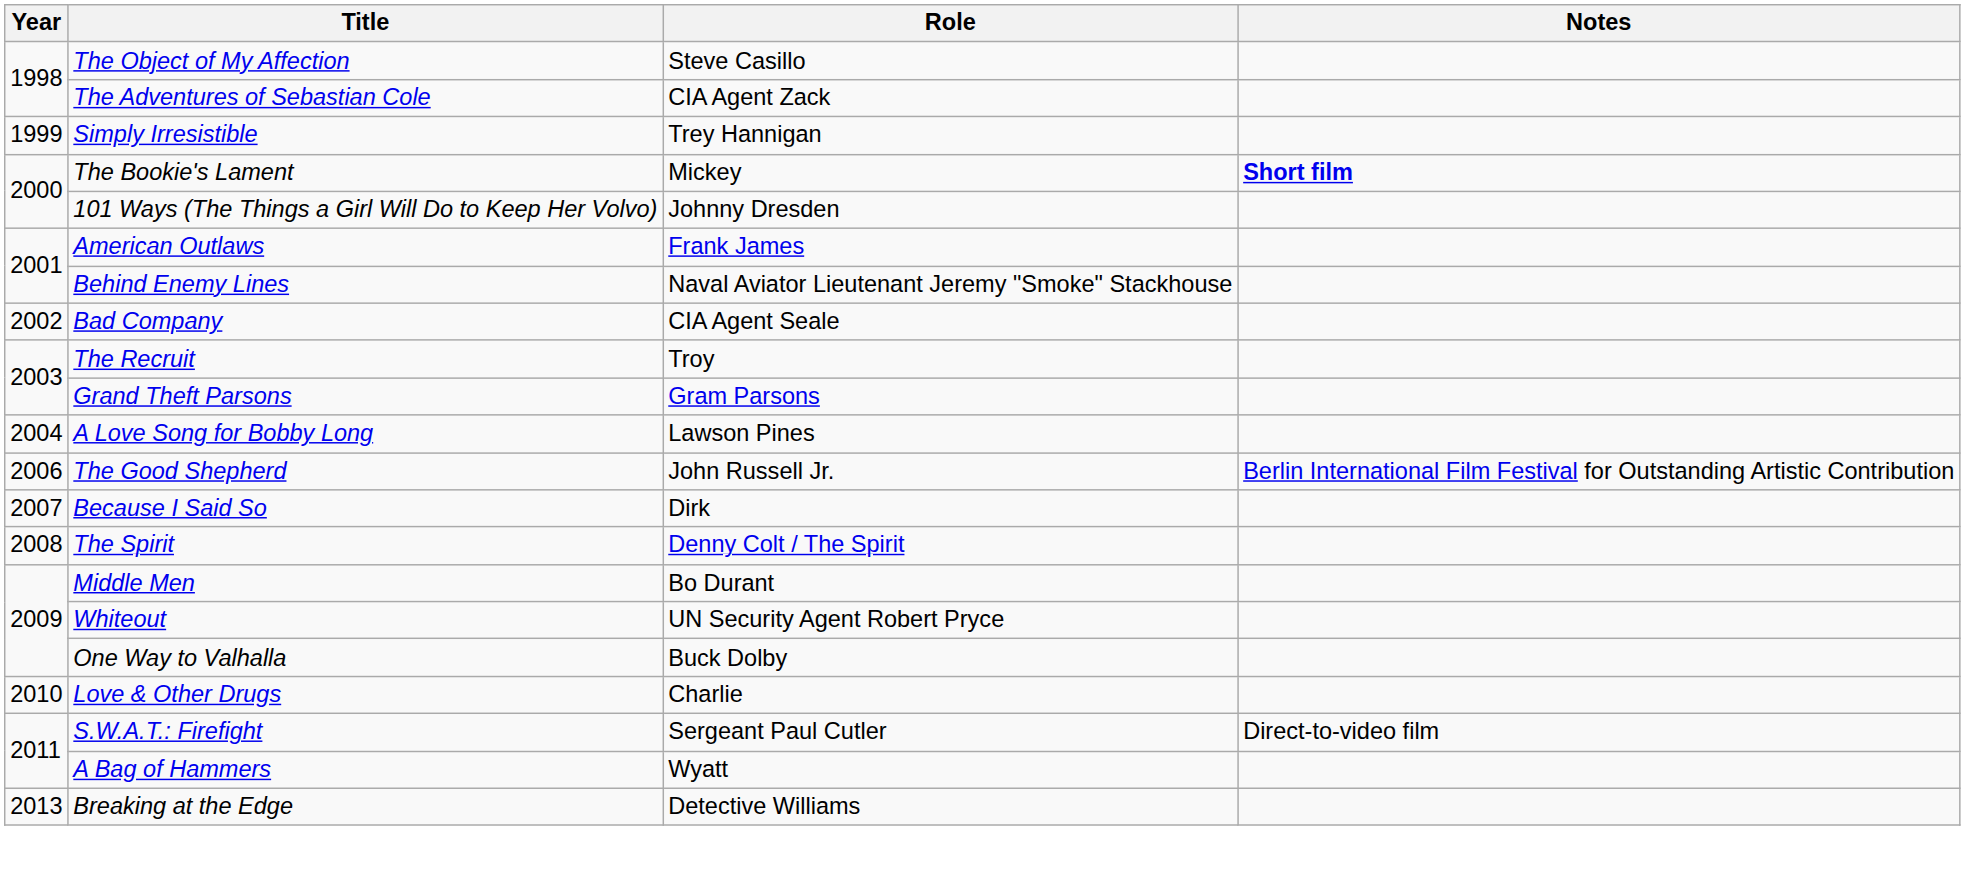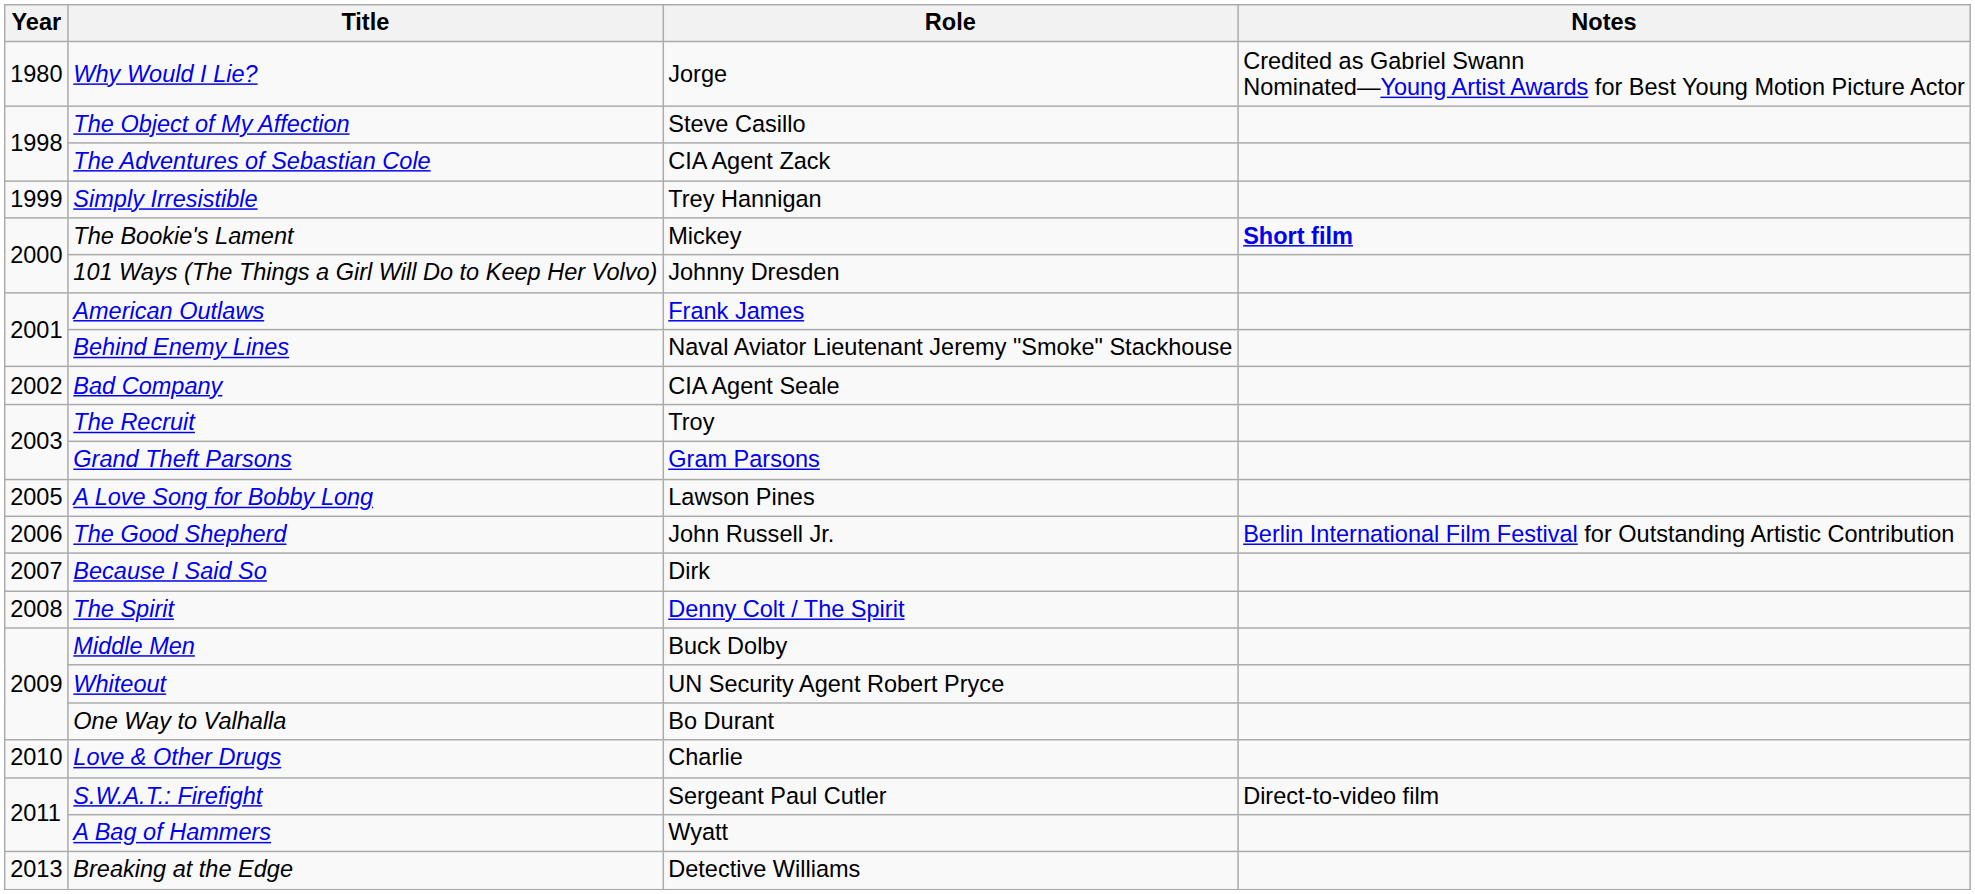 <table class="wikitable sortable">
 <tr>
 <th>Year</th>
 <th>Title</th>
 <th>Role</th>
 <th class="unsortable">Notes</th>
+</tr>
+<tr>
+<td>1980</td>
+<td><em><a href='#'>Why Would I Lie?</a></em></td>
+<td>Jorge</td>
+<td>Credited as Gabriel Swann<br>Nominated—<a href='#'>Young Artist Awards</a> for Best Young Motion Picture Actor</td>
 </tr>
 <tr>
 <td rowspan="2">1998</td>
 <td><em><a href='#'>The Object of My Affection</a></em></td>
 <td>Steve Casillo</td>
 <td></td>
 </tr>
 <tr>
 <td><em><a href='#'>The Adventures of Sebastian Cole</a></em></td>
 <td>CIA Agent Zack</td>
 <td></td>
 </tr>
 <tr>
 <td>1999</td>
 <td><em><a href='#'>Simply Irresistible</a></em></td>
 <td>Trey Hannigan</td>
 <td></td>
 </tr>
 <tr>
 <td rowspan="2">2000</td>
 <td><em>The Bookie's Lament</em></td>
 <td>Mickey</td>
 <td><strong><a href='#'>Short film</a></strong></td>
 </tr>
 <tr>
 <td><em>101 Ways (The Things a Girl Will Do to Keep Her Volvo)</em></td>
 <td>Johnny Dresden</td>
 <td></td>
 </tr>
 <tr>
 <td rowspan="2">2001</td>
 <td><em><a href='#'>American Outlaws</a></em></td>
 <td><a href='#'>Frank James</a></td>
 <td></td>
 </tr>
 <tr>
 <td><em><a href='#'>Behind Enemy Lines</a></em></td>
 <td>Naval Aviator Lieutenant Jeremy "Smoke" Stackhouse</td>
 <td></td>
 </tr>
 <tr>
 <td>2002</td>
 <td><em><a href='#'>Bad Company</a></em></td>
 <td>CIA Agent Seale</td>
 <td></td>
 </tr>
 <tr>
 <td rowspan="2">2003</td>
 <td><em><a href='#'>The Recruit</a></em></td>
 <td>Troy</td>
 <td></td>
 </tr>
 <tr>
 <td><em><a href='#'>Grand Theft Parsons</a></em></td>
 <td><a href='#'>Gram Parsons</a></td>
 <td></td>
 </tr>
 <tr>
-<td>2004</td>
+<td>2005</td>
 <td><em><a href='#'>A Love Song for Bobby Long</a></em></td>
 <td>Lawson Pines</td>
 <td></td>
 </tr>
 <tr>
 <td>2006</td>
 <td><em><a href='#'>The Good Shepherd</a></em></td>
 <td>John Russell Jr.</td>
 <td><a href='#'>Berlin International Film Festival</a> for Outstanding Artistic Contribution</td>
 </tr>
 <tr>
 <td>2007</td>
 <td><em><a href='#'>Because I Said So</a></em></td>
 <td>Dirk</td>
 <td></td>
 </tr>
 <tr>
 <td>2008</td>
 <td><em><a href='#'>The Spirit</a></em></td>
 <td><a href='#'>Denny Colt / The Spirit</a></td>
 <td></td>
 </tr>
 <tr>
 <td rowspan="3">2009</td>
 <td><em><a href='#'>Middle Men</a></em></td>
-<td>Bo Durant</td>
+<td>Buck Dolby</td>
 <td></td>
 </tr>
 <tr>
 <td><em><a href='#'>Whiteout</a></em></td>
 <td>UN Security Agent Robert Pryce</td>
 <td></td>
 </tr>
 <tr>
 <td><em>One Way to Valhalla</em></td>
-<td>Buck Dolby</td>
+<td>Bo Durant</td>
 <td></td>
 </tr>
 <tr>
 <td>2010</td>
 <td><em><a href='#'>Love & Other Drugs</a></em></td>
 <td>Charlie</td>
 <td></td>
 </tr>
 <tr>
 <td rowspan="2">2011</td>
 <td><em><a href='#'>S.W.A.T.: Firefight</a></em></td>
 <td>Sergeant Paul Cutler</td>
 <td>Direct-to-video film</td>
 </tr>
 <tr>
 <td><em><a href='#'>A Bag of Hammers</a></em></td>
 <td>Wyatt</td>
 <td></td>
 </tr>
 <tr>
 <td>2013</td>
 <td><em>Breaking at the Edge</em></td>
 <td>Detective Williams</td>
 <td></td>
 </tr>
 </table>
